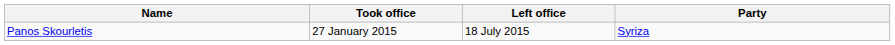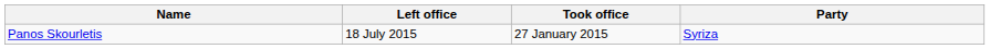 <table class="wikitable">
 <tr>
 <th width="20%">Name</th>
+<th width="10%">Left office</th>
 <th width="10%">Took office</th>
-<th width="10%">Left office</th>
 <th width="18%">Party</th>
 </tr>
 <tr>
 <td><a href='#'>Panos Skourletis</a></td>
+<td>18 July 2015</td>
 <td>27 January 2015</td>
-<td>18 July 2015</td>
 <td><a href='#'>Syriza</a></td>
 </tr>
 </table>
